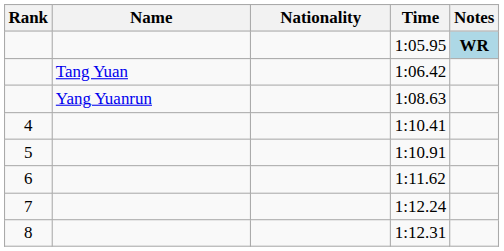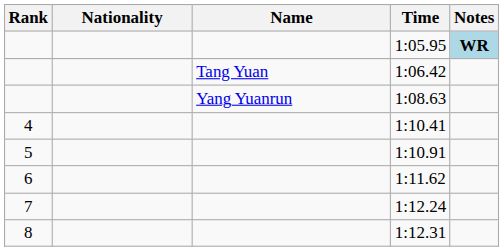 <table class="wikitable sortable" style="text-align:center">
 <tr>
 <th>Rank</th>
+<th style="width:125px">Nationality</th>
 <th style="width:180px">Name</th>
-<th style="width:125px">Nationality</th>
 <th>Time</th>
 <th>Notes</th>
 </tr>
 <tr>
 <td></td>
 <td style="text-align:left;"></td>
 <td style="text-align:left;"></td>
 <td>1:05.95</td>
 <td style="background: lightblue;"><strong>WR</strong></td>
 </tr>
 <tr>
 <td></td>
+<td style="text-align:left;"></td>
 <td style="text-align:left;"><a href='#'>Tang Yuan</a></td>
-<td style="text-align:left;"></td>
 <td>1:06.42</td>
 <td></td>
 </tr>
 <tr>
 <td></td>
+<td style="text-align:left;"></td>
 <td style="text-align:left;"><a href='#'>Yang Yuanrun</a></td>
-<td style="text-align:left;"></td>
 <td>1:08.63</td>
 <td></td>
 </tr>
 <tr>
 <td>4</td>
 <td style="text-align:left;"></td>
 <td style="text-align:left;"></td>
 <td>1:10.41</td>
 <td></td>
 </tr>
 <tr>
 <td>5</td>
 <td style="text-align:left;"></td>
 <td style="text-align:left;"></td>
 <td>1:10.91</td>
 <td></td>
 </tr>
 <tr>
 <td>6</td>
 <td style="text-align:left;"></td>
 <td style="text-align:left;"></td>
 <td>1:11.62</td>
 <td></td>
 </tr>
 <tr>
 <td>7</td>
 <td style="text-align:left;"></td>
 <td style="text-align:left;"></td>
 <td>1:12.24</td>
 <td></td>
 </tr>
 <tr>
 <td>8</td>
 <td style="text-align:left;"></td>
 <td style="text-align:left;"></td>
 <td>1:12.31</td>
 <td></td>
 </tr>
 </table>
